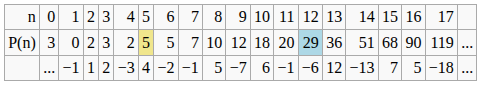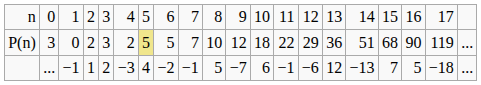 <table class="wikitable" style="text-align: right;">
 <tr>
 <td>n</td>
 <td>0</td>
 <td>1</td>
 <td>2</td>
 <td>3</td>
 <td>4</td>
 <td>5</td>
 <td>6</td>
 <td>7</td>
 <td>8</td>
 <td>9</td>
 <td>10</td>
 <td>11</td>
 <td>12</td>
 <td>13</td>
 <td>14</td>
 <td>15</td>
 <td>16</td>
 <td>17</td>
 <td></td>
 </tr>
 <tr>
 <td>P(n)</td>
 <td>3</td>
 <td>0</td>
 <td>2</td>
 <td>3</td>
 <td>2</td>
 <td style="background: khaki;">5</td>
 <td>5</td>
 <td>7</td>
 <td>10</td>
 <td>12</td>
 <td>18</td>
-<td>20</td>
-<td style="background: lightblue;">29</td>
+<td>22</td>
+<td>29</td>
 <td>36</td>
 <td>51</td>
 <td>68</td>
 <td>90</td>
 <td>119</td>
 <td>...</td>
 </tr>
 <tr>
 <td></td>
 <td>...</td>
 <td>−1</td>
 <td>1</td>
 <td>2</td>
 <td>−3</td>
 <td>4</td>
 <td>−2</td>
 <td>−1</td>
 <td>5</td>
 <td>−7</td>
 <td>6</td>
 <td>−1</td>
 <td>−6</td>
 <td>12</td>
 <td>−13</td>
 <td>7</td>
 <td>5</td>
 <td>−18</td>
 <td>...</td>
 </tr>
 </table>
